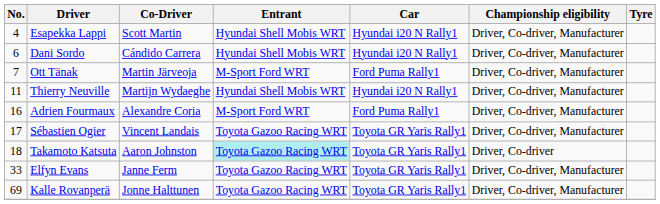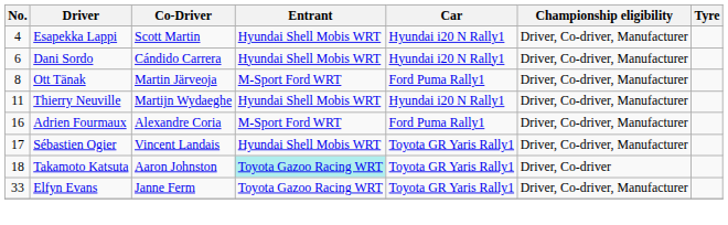 <table class="wikitable" style="font-size: 85%;">
 <tr>
 <th>No.</th>
 <th>Driver</th>
 <th>Co-Driver</th>
 <th>Entrant</th>
 <th>Car</th>
 <th>Championship eligibility</th>
 <th>Tyre</th>
 </tr>
 <tr>
 <td align="center">4</td>
 <td> <a href='#'>Esapekka Lappi</a></td>
 <td> <a href='#'>Scott Martin</a></td>
 <td> <a href='#'>Hyundai Shell Mobis WRT</a></td>
 <td><a href='#'>Hyundai i20 N Rally1</a></td>
 <td>Driver, Co-driver, Manufacturer</td>
 <td align="center"></td>
 </tr>
 <tr>
 <td align="center">6</td>
 <td> <a href='#'>Dani Sordo</a></td>
 <td> <a href='#'>Cándido Carrera</a></td>
 <td> <a href='#'>Hyundai Shell Mobis WRT</a></td>
 <td><a href='#'>Hyundai i20 N Rally1</a></td>
 <td>Driver, Co-driver, Manufacturer</td>
 <td align="center"></td>
 </tr>
 <tr>
-<td align="center">7</td>
+<td align="center">8</td>
 <td> <a href='#'>Ott Tänak</a></td>
 <td> <a href='#'>Martin Järveoja</a></td>
 <td> <a href='#'>M-Sport Ford WRT</a></td>
 <td><a href='#'>Ford Puma Rally1</a></td>
 <td>Driver, Co-driver, Manufacturer</td>
 <td align="center"></td>
 </tr>
 <tr>
 <td align="center">11</td>
 <td> <a href='#'>Thierry Neuville</a></td>
 <td> <a href='#'>Martijn Wydaeghe</a></td>
 <td> <a href='#'>Hyundai Shell Mobis WRT</a></td>
 <td><a href='#'>Hyundai i20 N Rally1</a></td>
 <td>Driver, Co-driver, Manufacturer</td>
 <td align="center"></td>
 </tr>
 <tr>
 <td align="center">16</td>
 <td> <a href='#'>Adrien Fourmaux</a></td>
 <td> <a href='#'>Alexandre Coria</a></td>
 <td> <a href='#'>M-Sport Ford WRT</a></td>
 <td><a href='#'>Ford Puma Rally1</a></td>
 <td>Driver, Co-driver, Manufacturer</td>
 <td align="center"></td>
 </tr>
 <tr>
 <td align="center">17</td>
 <td> <a href='#'>Sébastien Ogier</a></td>
 <td> <a href='#'>Vincent Landais</a></td>
-<td> <a href='#'>Toyota Gazoo Racing WRT</a></td>
+<td> <a href='#'>Hyundai Shell Mobis WRT</a></td>
 <td><a href='#'>Toyota GR Yaris Rally1</a></td>
 <td>Driver, Co-driver, Manufacturer</td>
 <td align="center"></td>
 </tr>
 <tr>
 <td align="center">18</td>
 <td> <a href='#'>Takamoto Katsuta</a></td>
 <td> <a href='#'>Aaron Johnston</a></td>
 <td style="background: paleturquoise;"> <a href='#'>Toyota Gazoo Racing WRT</a></td>
 <td><a href='#'>Toyota GR Yaris Rally1</a></td>
 <td>Driver, Co-driver</td>
 <td align="center"></td>
 </tr>
 <tr>
 <td align="center">33</td>
 <td> <a href='#'>Elfyn Evans</a></td>
 <td> <a href='#'>Janne Ferm</a></td>
 <td> <a href='#'>Toyota Gazoo Racing WRT</a></td>
 <td><a href='#'>Toyota GR Yaris Rally1</a></td>
 <td>Driver, Co-driver, Manufacturer</td>
 <td align="center"></td>
 </tr>
 <tr>
-<td align="center">69</td>
-<td> <a href='#'>Kalle Rovanperä</a></td>
-<td> <a href='#'>Jonne Halttunen</a></td>
-<td> <a href='#'>Toyota Gazoo Racing WRT</a></td>
-<td><a href='#'>Toyota GR Yaris Rally1</a></td>
-<td>Driver, Co-driver, Manufacturer</td>
-<td align="center"></td>
-</tr>
-<tr>
 </tr>
 </table>
